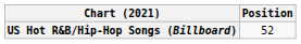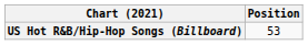 <table class="wikitable plainrowheaders" style="text-align:center">
 <tr>
 <th scope="col">Chart (2021)</th>
 <th scope="col">Position</th>
 </tr>
 <tr>
 <th scope="row">US Hot R&B/Hip-Hop Songs (<em>Billboard</em>)</th>
-<td>52</td>
+<td>53</td>
 </tr>
 </table>
